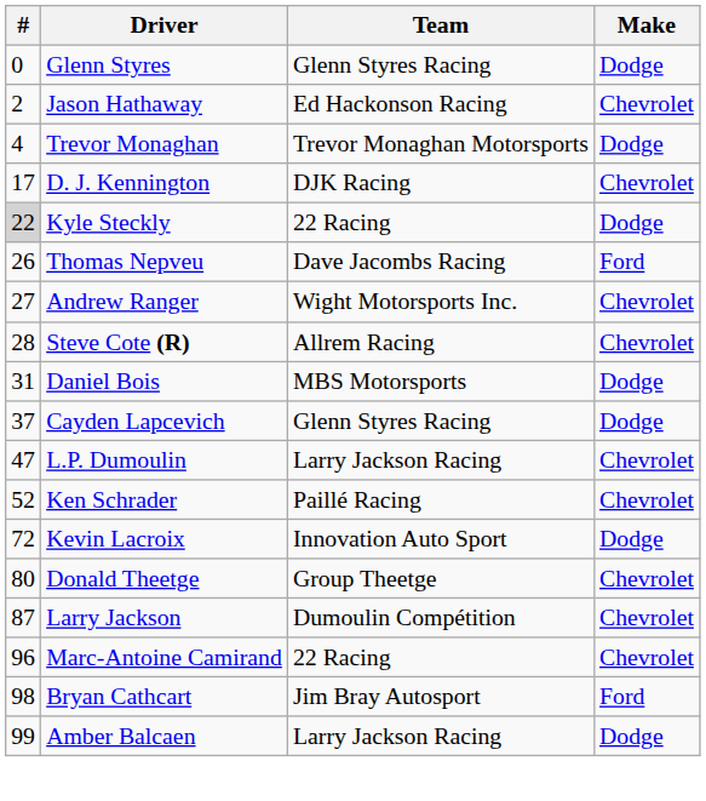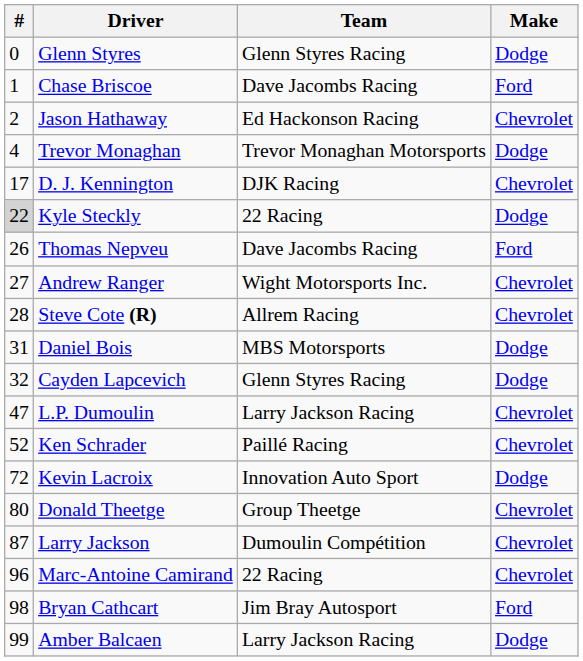 <table class="wikitable" style="font-size: 95%;">
 <tr>
 <th>#</th>
 <th>Driver</th>
 <th>Team</th>
 <th>Make</th>
 </tr>
 <tr>
 <td>0</td>
 <td><a href='#'>Glenn Styres</a></td>
 <td>Glenn Styres Racing</td>
 <td><a href='#'>Dodge</a></td>
+</tr>
+<tr>
+<td>1</td>
+<td><a href='#'>Chase Briscoe</a></td>
+<td>Dave Jacombs Racing</td>
+<td><a href='#'>Ford</a></td>
 </tr>
 <tr>
 <td>2</td>
 <td><a href='#'>Jason Hathaway</a></td>
 <td>Ed Hackonson Racing</td>
 <td><a href='#'>Chevrolet</a></td>
 </tr>
 <tr>
 <td>4</td>
 <td><a href='#'>Trevor Monaghan</a></td>
 <td>Trevor Monaghan Motorsports</td>
 <td><a href='#'>Dodge</a></td>
 </tr>
 <tr>
 <td>17</td>
 <td><a href='#'>D. J. Kennington</a></td>
 <td>DJK Racing</td>
 <td><a href='#'>Chevrolet</a></td>
 </tr>
 <tr>
 <td style="background: lightgrey;">22</td>
 <td><a href='#'>Kyle Steckly</a></td>
 <td>22 Racing</td>
 <td><a href='#'>Dodge</a></td>
 </tr>
 <tr>
 <td>26</td>
 <td><a href='#'>Thomas Nepveu</a></td>
 <td>Dave Jacombs Racing</td>
 <td><a href='#'>Ford</a></td>
 </tr>
 <tr>
 <td>27</td>
 <td><a href='#'>Andrew Ranger</a></td>
 <td>Wight Motorsports Inc.</td>
 <td><a href='#'>Chevrolet</a></td>
 </tr>
 <tr>
 <td>28</td>
 <td><a href='#'>Steve Cote</a> <strong>(R)</strong></td>
 <td>Allrem Racing</td>
 <td><a href='#'>Chevrolet</a></td>
 </tr>
 <tr>
 <td>31</td>
 <td><a href='#'>Daniel Bois</a></td>
 <td>MBS Motorsports</td>
 <td><a href='#'>Dodge</a></td>
 </tr>
 <tr>
-<td>37</td>
+<td>32</td>
 <td><a href='#'>Cayden Lapcevich</a></td>
 <td>Glenn Styres Racing</td>
 <td><a href='#'>Dodge</a></td>
 </tr>
 <tr>
 <td>47</td>
 <td><a href='#'>L.P. Dumoulin</a></td>
 <td>Larry Jackson Racing</td>
 <td><a href='#'>Chevrolet</a></td>
 </tr>
 <tr>
 <td>52</td>
 <td><a href='#'>Ken Schrader</a></td>
 <td>Paillé Racing</td>
 <td><a href='#'>Chevrolet</a></td>
 </tr>
 <tr>
 <td>72</td>
 <td><a href='#'>Kevin Lacroix</a></td>
 <td>Innovation Auto Sport</td>
 <td><a href='#'>Dodge</a></td>
 </tr>
 <tr>
 <td>80</td>
 <td><a href='#'>Donald Theetge</a></td>
 <td>Group Theetge</td>
 <td><a href='#'>Chevrolet</a></td>
 </tr>
 <tr>
 <td>87</td>
 <td><a href='#'>Larry Jackson</a></td>
 <td>Dumoulin Compétition</td>
 <td><a href='#'>Chevrolet</a></td>
 </tr>
 <tr>
 <td>96</td>
 <td><a href='#'>Marc-Antoine Camirand</a></td>
 <td>22 Racing</td>
 <td><a href='#'>Chevrolet</a></td>
 </tr>
 <tr>
 <td>98</td>
 <td><a href='#'>Bryan Cathcart</a></td>
 <td>Jim Bray Autosport</td>
 <td><a href='#'>Ford</a></td>
 </tr>
 <tr>
 <td>99</td>
 <td><a href='#'>Amber Balcaen</a></td>
 <td>Larry Jackson Racing</td>
 <td><a href='#'>Dodge</a></td>
 </tr>
 </table>
